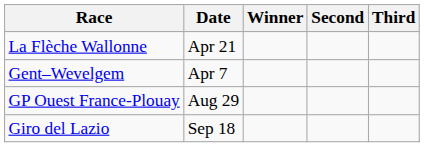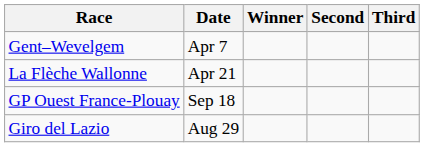 <table class="wikitable">
 <tr>
 <th>Race</th>
 <th>Date</th>
 <th>Winner</th>
 <th>Second</th>
 <th>Third</th>
 </tr>
 <tr>
+<td> <a href='#'>Gent–Wevelgem</a></td>
+<td>Apr 7</td>
+<td><strong></strong></td>
+<td></td>
+<td></td>
+</tr>
+<tr>
 <td> <a href='#'>La Flèche Wallonne</a></td>
 <td>Apr 21</td>
 <td><strong></strong></td>
 <td></td>
 <td></td>
 </tr>
 <tr>
-<td> <a href='#'>Gent–Wevelgem</a></td>
-<td>Apr 7</td>
-<td><strong></strong></td>
-<td></td>
-<td></td>
-</tr>
-<tr>
 <td> <a href='#'>GP Ouest France-Plouay</a></td>
-<td>Aug 29</td>
+<td>Sep 18</td>
 <td><strong></strong></td>
 <td></td>
 <td></td>
 </tr>
 <tr>
 <td> <a href='#'>Giro del Lazio</a></td>
-<td>Sep 18</td>
+<td>Aug 29</td>
 <td><strong></strong></td>
 <td></td>
 <td></td>
 </tr>
 </table>
